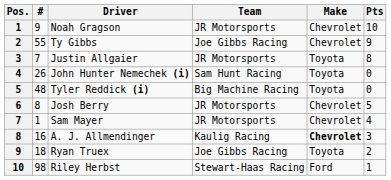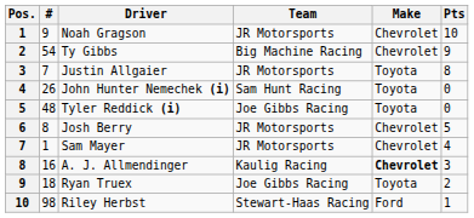 <table class="wikitable" style="font-size:95%">
 <tr>
 <th>Pos.</th>
 <th>#</th>
 <th>Driver</th>
 <th>Team</th>
 <th>Make</th>
 <th>Pts</th>
 </tr>
 <tr>
 <th>1</th>
 <td>9</td>
 <td>Noah Gragson</td>
 <td>JR Motorsports</td>
 <td>Chevrolet</td>
 <td>10</td>
 </tr>
 <tr>
 <th>2</th>
-<td>55</td>
+<td>54</td>
 <td>Ty Gibbs</td>
-<td>Joe Gibbs Racing</td>
+<td>Big Machine Racing</td>
 <td>Chevrolet</td>
 <td>9</td>
 </tr>
 <tr>
 <th>3</th>
 <td>7</td>
 <td>Justin Allgaier</td>
 <td>JR Motorsports</td>
 <td>Toyota</td>
 <td>8</td>
 </tr>
 <tr>
 <th>4</th>
 <td>26</td>
 <td>John Hunter Nemechek <strong>(i)</strong></td>
 <td>Sam Hunt Racing</td>
 <td>Toyota</td>
 <td>0</td>
 </tr>
 <tr>
 <th>5</th>
 <td>48</td>
 <td>Tyler Reddick <strong>(i)</strong></td>
-<td>Big Machine Racing</td>
+<td>Joe Gibbs Racing</td>
 <td>Toyota</td>
 <td>0</td>
 </tr>
 <tr>
 <th>6</th>
 <td>8</td>
 <td>Josh Berry</td>
 <td>JR Motorsports</td>
 <td>Chevrolet</td>
 <td>5</td>
 </tr>
 <tr>
 <th>7</th>
 <td>1</td>
 <td>Sam Mayer</td>
 <td>JR Motorsports</td>
 <td>Chevrolet</td>
 <td>4</td>
 </tr>
 <tr>
 <th>8</th>
 <td>16</td>
 <td>A. J. Allmendinger</td>
 <td>Kaulig Racing</td>
 <td><strong>Chevrolet</strong></td>
 <td>3</td>
 </tr>
 <tr>
 <th>9</th>
 <td>18</td>
 <td>Ryan Truex</td>
 <td>Joe Gibbs Racing</td>
 <td>Toyota</td>
 <td>2</td>
 </tr>
 <tr>
 <th>10</th>
 <td>98</td>
 <td>Riley Herbst</td>
 <td>Stewart-Haas Racing</td>
 <td>Ford</td>
 <td>1</td>
 </tr>
 </table>
